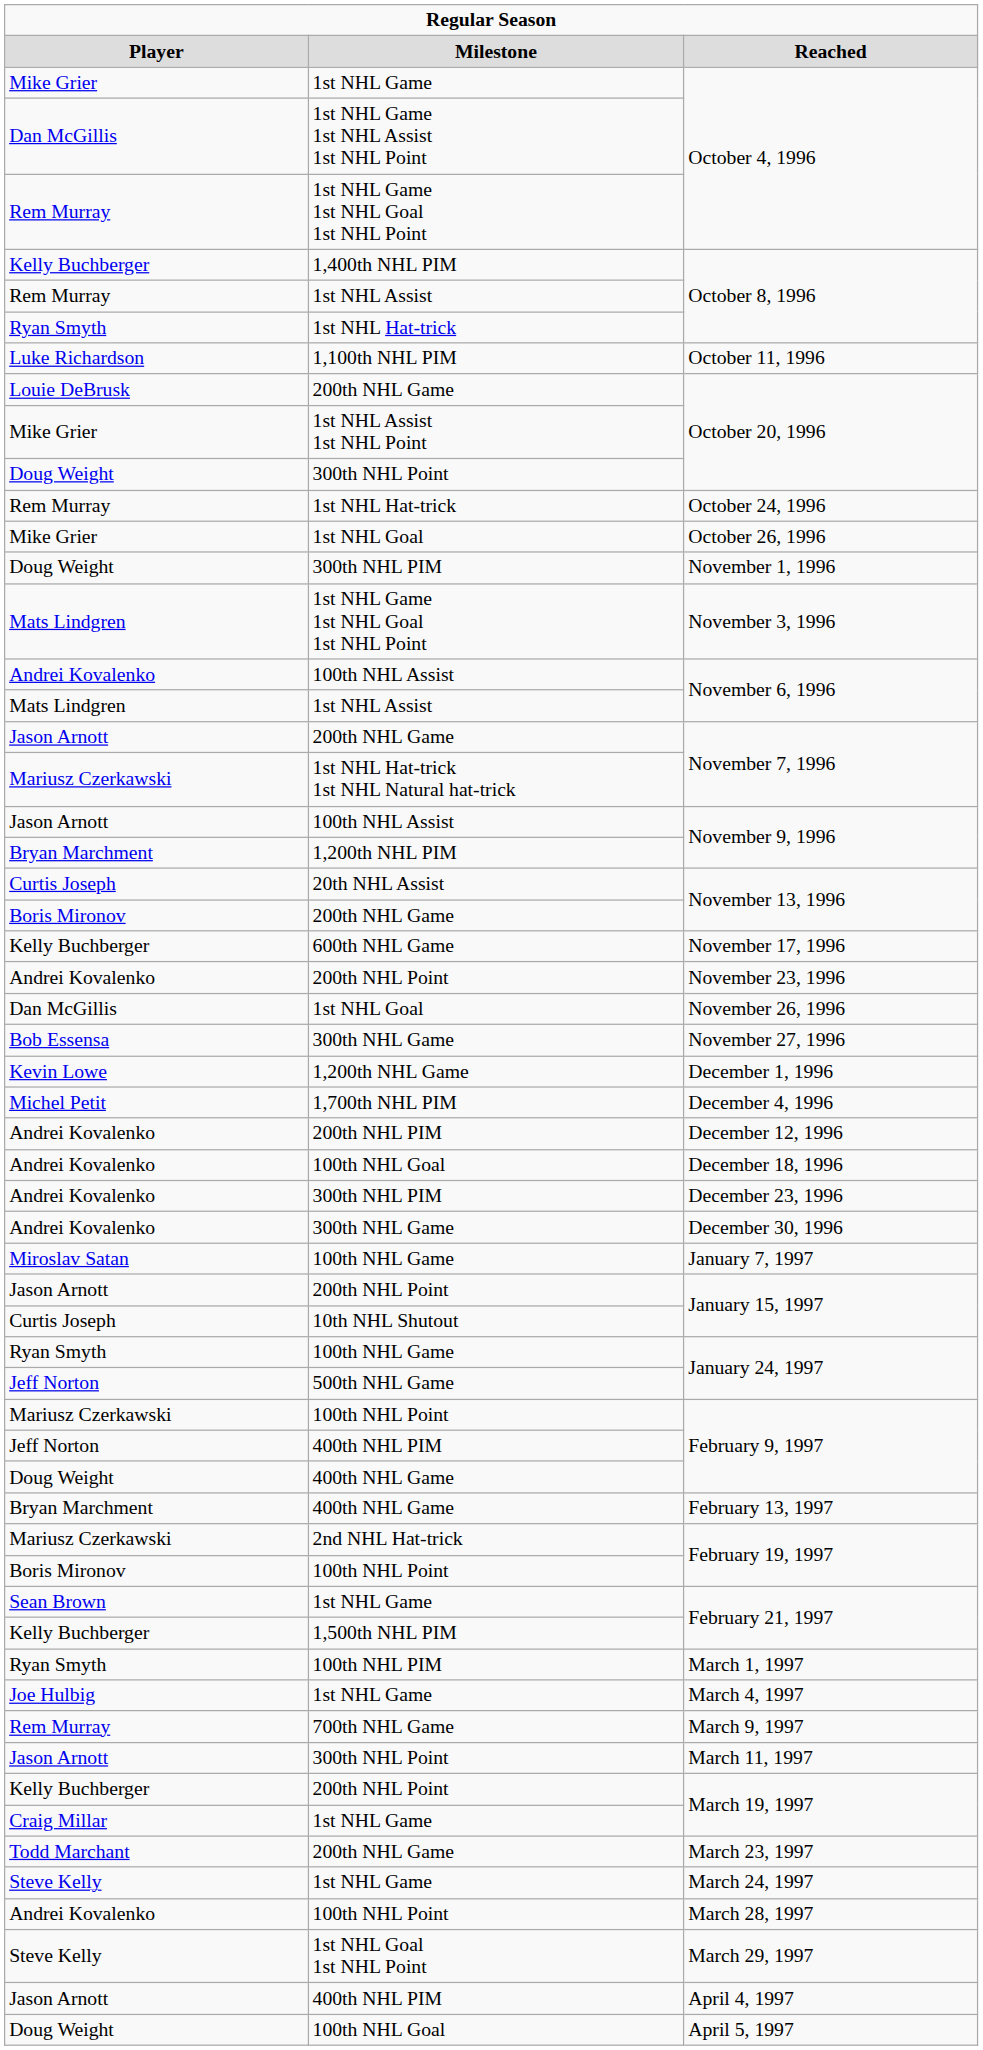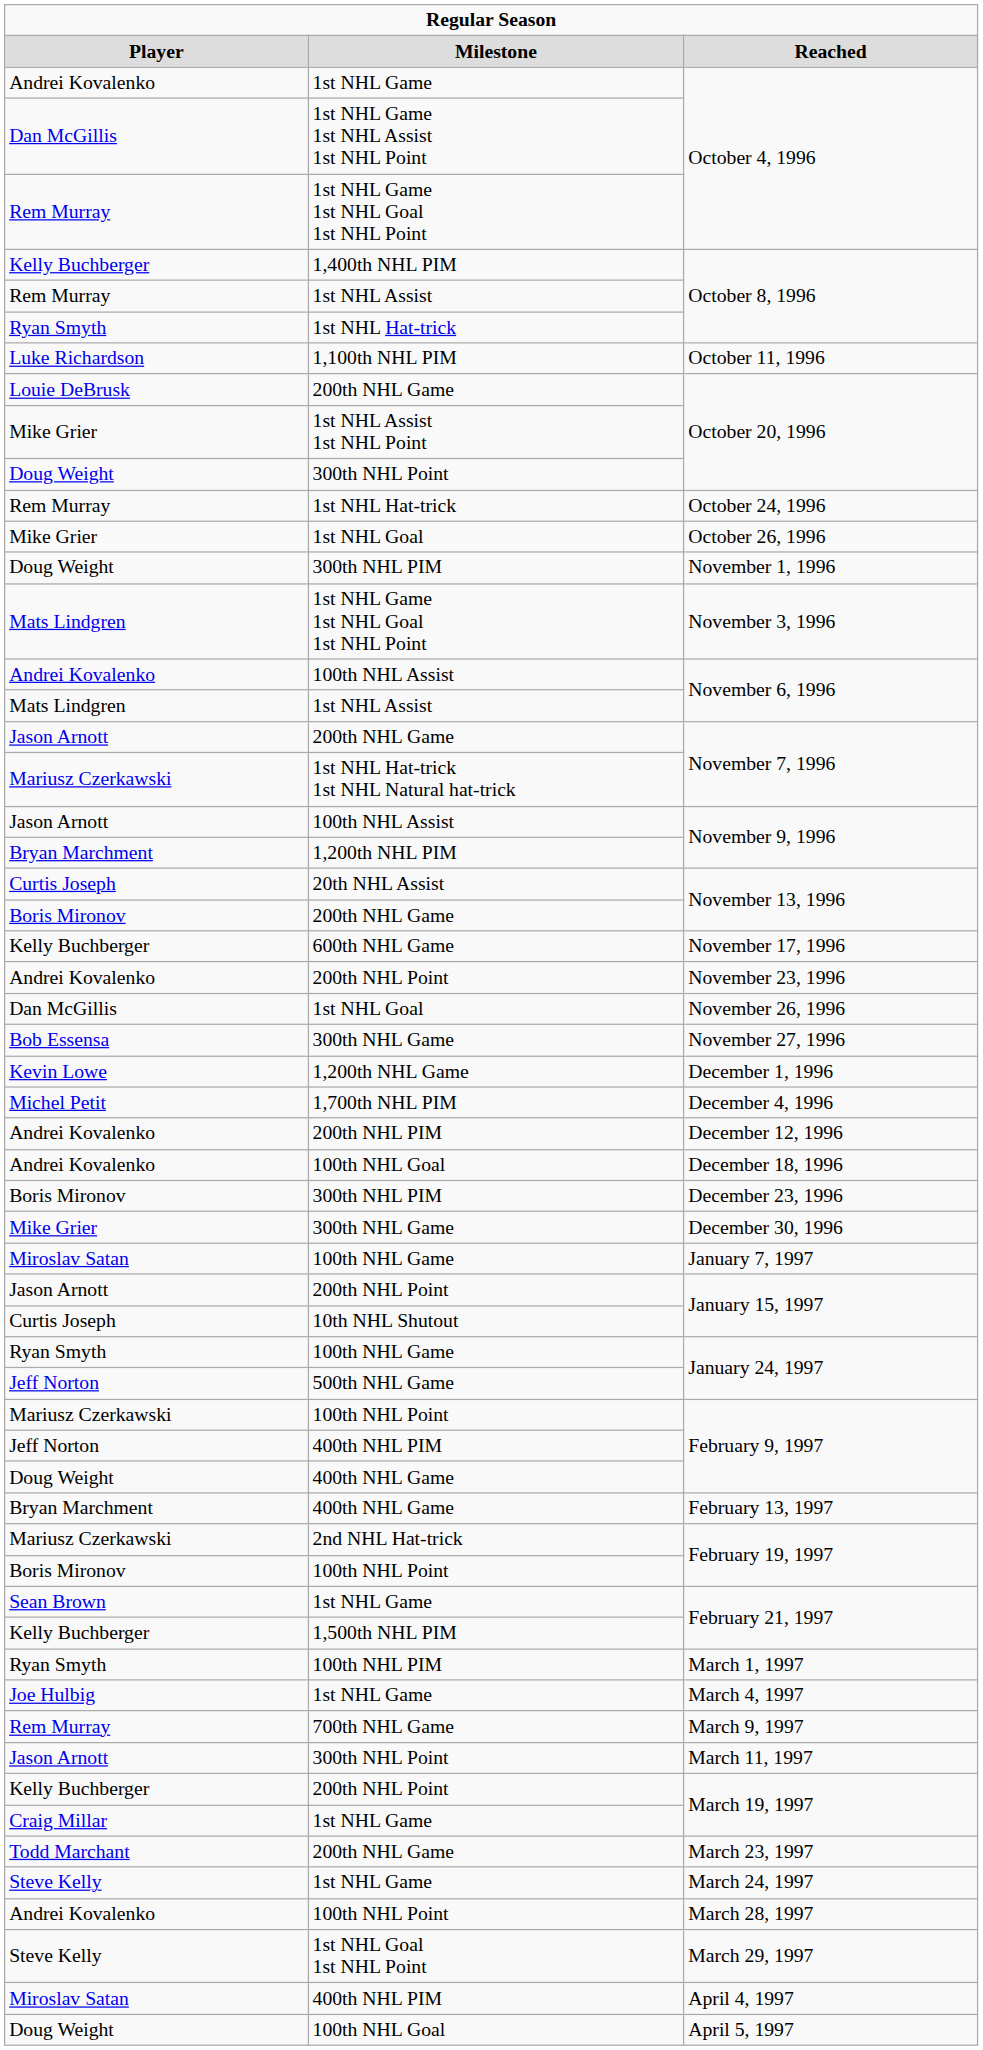 <table class="wikitable" style="width:50%;">
 <tr>
 <td colspan="10" style="text-align:center;"><strong>Regular Season</strong></td>
 </tr>
 <tr style="text-align:center; background:#ddd;">
 <td><strong>Player</strong></td>
 <td><strong>Milestone</strong></td>
 <td><strong>Reached</strong></td>
 </tr>
 <tr>
-<td><a href='#'>Mike Grier</a></td>
+<td>Andrei Kovalenko</td>
 <td>1st NHL Game</td>
 <td rowspan="3">October 4, 1996</td>
 </tr>
 <tr>
 <td><a href='#'>Dan McGillis</a></td>
 <td>1st NHL Game<br>1st NHL Assist<br>1st NHL Point</td>
 </tr>
 <tr>
 <td><a href='#'>Rem Murray</a></td>
 <td>1st NHL Game<br>1st NHL Goal<br>1st NHL Point</td>
 </tr>
 <tr>
 <td><a href='#'>Kelly Buchberger</a></td>
 <td>1,400th NHL PIM</td>
 <td rowspan="3">October 8, 1996</td>
 </tr>
 <tr>
 <td>Rem Murray</td>
 <td>1st NHL Assist</td>
 </tr>
 <tr>
 <td><a href='#'>Ryan Smyth</a></td>
 <td>1st NHL <a href='#'>Hat-trick</a></td>
 </tr>
 <tr>
 <td><a href='#'>Luke Richardson</a></td>
 <td>1,100th NHL PIM</td>
 <td>October 11, 1996</td>
 </tr>
 <tr>
 <td><a href='#'>Louie DeBrusk</a></td>
 <td>200th NHL Game</td>
 <td rowspan="3">October 20, 1996</td>
 </tr>
 <tr>
 <td>Mike Grier</td>
 <td>1st NHL Assist<br>1st NHL Point</td>
 </tr>
 <tr>
 <td><a href='#'>Doug Weight</a></td>
 <td>300th NHL Point</td>
 </tr>
 <tr>
 <td>Rem Murray</td>
 <td>1st NHL Hat-trick</td>
 <td>October 24, 1996</td>
 </tr>
 <tr>
 <td>Mike Grier</td>
 <td>1st NHL Goal</td>
 <td>October 26, 1996</td>
 </tr>
 <tr>
 <td>Doug Weight</td>
 <td>300th NHL PIM</td>
 <td>November 1, 1996</td>
 </tr>
 <tr>
 <td><a href='#'>Mats Lindgren</a></td>
 <td>1st NHL Game<br>1st NHL Goal<br>1st NHL Point</td>
 <td>November 3, 1996</td>
 </tr>
 <tr>
 <td><a href='#'>Andrei Kovalenko</a></td>
 <td>100th NHL Assist</td>
 <td rowspan="2">November 6, 1996</td>
 </tr>
 <tr>
 <td>Mats Lindgren</td>
 <td>1st NHL Assist</td>
 </tr>
 <tr>
 <td><a href='#'>Jason Arnott</a></td>
 <td>200th NHL Game</td>
 <td rowspan="2">November 7, 1996</td>
 </tr>
 <tr>
 <td><a href='#'>Mariusz Czerkawski</a></td>
 <td>1st NHL Hat-trick<br>1st NHL Natural hat-trick</td>
 </tr>
 <tr>
 <td>Jason Arnott</td>
 <td>100th NHL Assist</td>
 <td rowspan="2">November 9, 1996</td>
 </tr>
 <tr>
 <td><a href='#'>Bryan Marchment</a></td>
 <td>1,200th NHL PIM</td>
 </tr>
 <tr>
 <td><a href='#'>Curtis Joseph</a></td>
 <td>20th NHL Assist</td>
 <td rowspan="2">November 13, 1996</td>
 </tr>
 <tr>
 <td><a href='#'>Boris Mironov</a></td>
 <td>200th NHL Game</td>
 </tr>
 <tr>
 <td>Kelly Buchberger</td>
 <td>600th NHL Game</td>
 <td>November 17, 1996</td>
 </tr>
 <tr>
 <td>Andrei Kovalenko</td>
 <td>200th NHL Point</td>
 <td>November 23, 1996</td>
 </tr>
 <tr>
 <td>Dan McGillis</td>
 <td>1st NHL Goal</td>
 <td>November 26, 1996</td>
 </tr>
 <tr>
 <td><a href='#'>Bob Essensa</a></td>
 <td>300th NHL Game</td>
 <td>November 27, 1996</td>
 </tr>
 <tr>
 <td><a href='#'>Kevin Lowe</a></td>
 <td>1,200th NHL Game</td>
 <td>December 1, 1996</td>
 </tr>
 <tr>
 <td><a href='#'>Michel Petit</a></td>
 <td>1,700th NHL PIM</td>
 <td>December 4, 1996</td>
 </tr>
 <tr>
 <td>Andrei Kovalenko</td>
 <td>200th NHL PIM</td>
 <td>December 12, 1996</td>
 </tr>
 <tr>
 <td>Andrei Kovalenko</td>
 <td>100th NHL Goal</td>
 <td>December 18, 1996</td>
 </tr>
 <tr>
-<td>Andrei Kovalenko</td>
+<td>Boris Mironov</td>
 <td>300th NHL PIM</td>
 <td>December 23, 1996</td>
 </tr>
 <tr>
-<td>Andrei Kovalenko</td>
+<td><a href='#'>Mike Grier</a></td>
 <td>300th NHL Game</td>
 <td>December 30, 1996</td>
 </tr>
 <tr>
 <td><a href='#'>Miroslav Satan</a></td>
 <td>100th NHL Game</td>
 <td>January 7, 1997</td>
 </tr>
 <tr>
 <td>Jason Arnott</td>
 <td>200th NHL Point</td>
 <td rowspan="2">January 15, 1997</td>
 </tr>
 <tr>
 <td>Curtis Joseph</td>
 <td>10th NHL Shutout</td>
 </tr>
 <tr>
 <td>Ryan Smyth</td>
 <td>100th NHL Game</td>
 <td rowspan="2">January 24, 1997</td>
 </tr>
 <tr>
 <td><a href='#'>Jeff Norton</a></td>
 <td>500th NHL Game</td>
 </tr>
 <tr>
 <td>Mariusz Czerkawski</td>
 <td>100th NHL Point</td>
 <td rowspan="3">February 9, 1997</td>
 </tr>
 <tr>
 <td>Jeff Norton</td>
 <td>400th NHL PIM</td>
 </tr>
 <tr>
 <td>Doug Weight</td>
 <td>400th NHL Game</td>
 </tr>
 <tr>
 <td>Bryan Marchment</td>
 <td>400th NHL Game</td>
 <td>February 13, 1997</td>
 </tr>
 <tr>
 <td>Mariusz Czerkawski</td>
 <td>2nd NHL Hat-trick</td>
 <td rowspan="2">February 19, 1997</td>
 </tr>
 <tr>
 <td>Boris Mironov</td>
 <td>100th NHL Point</td>
 </tr>
 <tr>
 <td><a href='#'>Sean Brown</a></td>
 <td>1st NHL Game</td>
 <td rowspan="2">February 21, 1997</td>
 </tr>
 <tr>
 <td>Kelly Buchberger</td>
 <td>1,500th NHL PIM</td>
 </tr>
 <tr>
 <td>Ryan Smyth</td>
 <td>100th NHL PIM</td>
 <td>March 1, 1997</td>
 </tr>
 <tr>
 <td><a href='#'>Joe Hulbig</a></td>
 <td>1st NHL Game</td>
 <td>March 4, 1997</td>
 </tr>
 <tr>
 <td><a href='#'>Rem Murray</a></td>
 <td>700th NHL Game</td>
 <td>March 9, 1997</td>
 </tr>
 <tr>
 <td><a href='#'>Jason Arnott</a></td>
 <td>300th NHL Point</td>
 <td>March 11, 1997</td>
 </tr>
 <tr>
 <td>Kelly Buchberger</td>
 <td>200th NHL Point</td>
 <td rowspan="2">March 19, 1997</td>
 </tr>
 <tr>
 <td><a href='#'>Craig Millar</a></td>
 <td>1st NHL Game</td>
 </tr>
 <tr>
 <td><a href='#'>Todd Marchant</a></td>
 <td>200th NHL Game</td>
 <td>March 23, 1997</td>
 </tr>
 <tr>
 <td><a href='#'>Steve Kelly</a></td>
 <td>1st NHL Game</td>
 <td>March 24, 1997</td>
 </tr>
 <tr>
 <td>Andrei Kovalenko</td>
 <td>100th NHL Point</td>
 <td>March 28, 1997</td>
 </tr>
 <tr>
 <td>Steve Kelly</td>
 <td>1st NHL Goal<br>1st NHL Point</td>
 <td>March 29, 1997</td>
 </tr>
 <tr>
-<td>Jason Arnott</td>
+<td><a href='#'>Miroslav Satan</a></td>
 <td>400th NHL PIM</td>
 <td>April 4, 1997</td>
 </tr>
 <tr>
 <td>Doug Weight</td>
 <td>100th NHL Goal</td>
 <td>April 5, 1997</td>
 </tr>
 </table>
